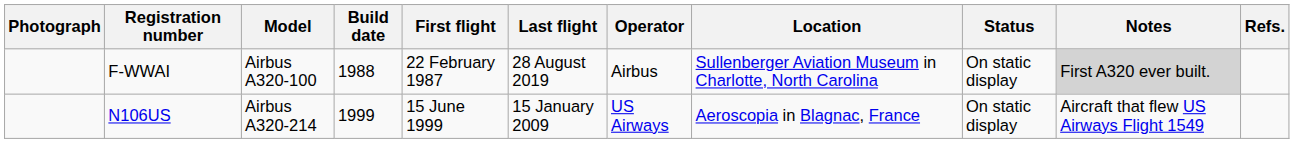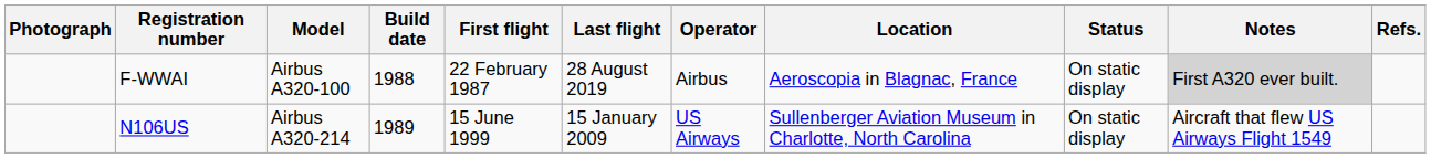 <table class="wikitable">
 <tr>
 <th>Photograph</th>
 <th>Registration number</th>
 <th>Model</th>
 <th>Build date</th>
 <th>First flight</th>
 <th>Last flight</th>
 <th>Operator</th>
 <th>Location</th>
 <th>Status</th>
 <th>Notes</th>
 <th>Refs.</th>
 </tr>
 <tr>
 <td></td>
 <td>F-WWAI</td>
 <td>Airbus A320-100</td>
 <td>1988</td>
 <td>22 February 1987</td>
 <td>28 August 2019</td>
 <td>Airbus</td>
-<td><a href='#'>Sullenberger Aviation Museum</a> in <a href='#'>Charlotte, North Carolina</a></td>
+<td><a href='#'>Aeroscopia</a> in <a href='#'>Blagnac</a>, <a href='#'>France</a></td>
 <td>On static display</td>
 <td style="background: lightgrey;">First A320 ever built.</td>
 <td></td>
 </tr>
 <tr>
 <td></td>
 <td><a href='#'>N106US</a></td>
 <td>Airbus A320-214</td>
-<td>1999</td>
+<td>1989</td>
 <td>15 June 1999</td>
 <td>15 January 2009</td>
 <td><a href='#'>US Airways</a></td>
-<td><a href='#'>Aeroscopia</a> in <a href='#'>Blagnac</a>, <a href='#'>France</a></td>
+<td><a href='#'>Sullenberger Aviation Museum</a> in <a href='#'>Charlotte, North Carolina</a></td>
 <td>On static display</td>
 <td>Aircraft that flew <a href='#'>US Airways Flight 1549</a></td>
 <td></td>
 </tr>
 </table>
